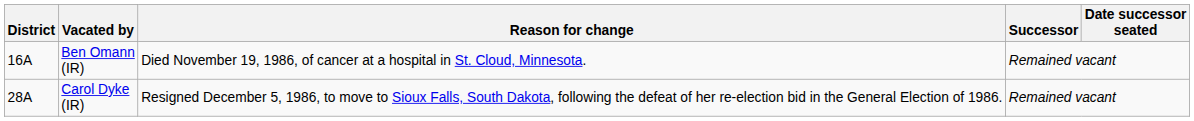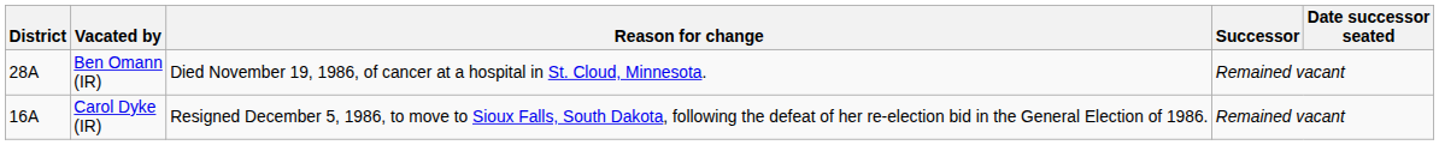 <table class="wikitable sortable">
 <tr style="vertical-align:bottom;">
 <th>District</th>
 <th>Vacated by</th>
 <th>Reason for change</th>
 <th>Successor</th>
 <th>Date successor<br>seated</th>
 </tr>
 <tr>
-<td>16A</td>
+<td>28A</td>
 <td nowrap ><a href='#'>Ben Omann</a><br>(IR)</td>
 <td>Died November 19, 1986, of cancer at a hospital in <a href='#'>St. Cloud, Minnesota</a>.</td>
 <td colspan="2"><em>Remained vacant</em></td>
 </tr>
 <tr>
-<td>28A</td>
+<td>16A</td>
 <td nowrap ><a href='#'>Carol Dyke</a><br>(IR)</td>
 <td>Resigned December 5, 1986, to move to <a href='#'>Sioux Falls, South Dakota</a>, following the defeat of her re-election bid in the General Election of 1986.</td>
 <td colspan="2"><em>Remained vacant</em></td>
 </tr>
 </table>
